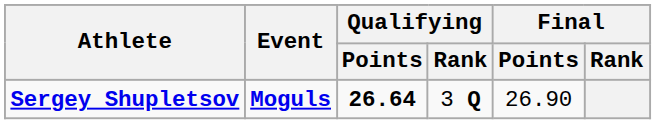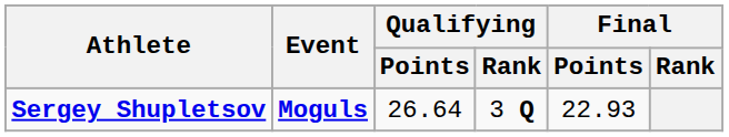 <table class="wikitable" style="font-size:90%">
 <tr>
 <th rowspan="2">Athlete</th>
 <th rowspan="2">Event</th>
 <th colspan="2">Qualifying</th>
 <th colspan="2">Final</th>
 </tr>
 <tr>
 <th>Points</th>
 <th>Rank</th>
 <th>Points</th>
 <th>Rank</th>
 </tr>
 <tr>
 <td><strong><a href='#'>Sergey Shupletsov</a></strong></td>
 <td><strong><a href='#'>Moguls</a></strong></td>
-<td align="center"><strong>26.64</strong></td>
+<td align="center">26.64</td>
 <td align="center">3 <strong>Q</strong></td>
-<td align="center">26.90</td>
+<td align="center">22.93</td>
 <th align="center"></th>
 </tr>
 </table>
